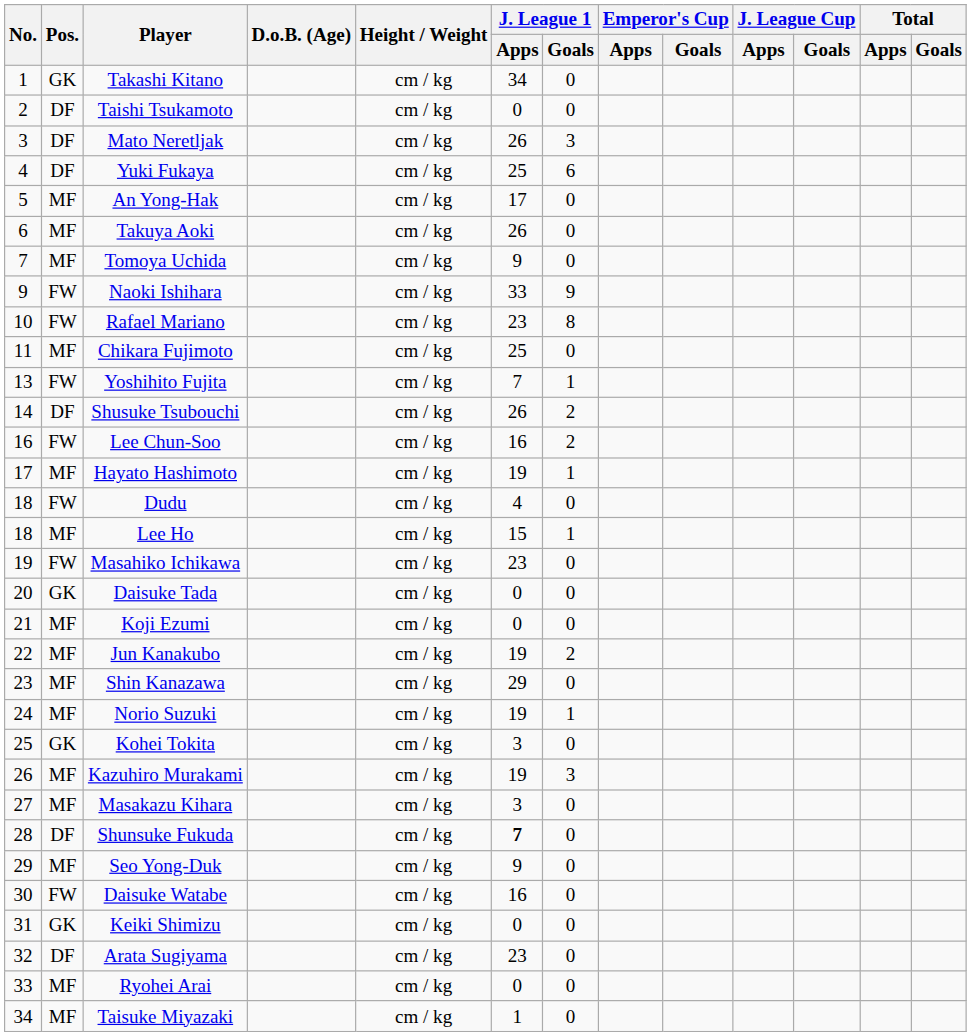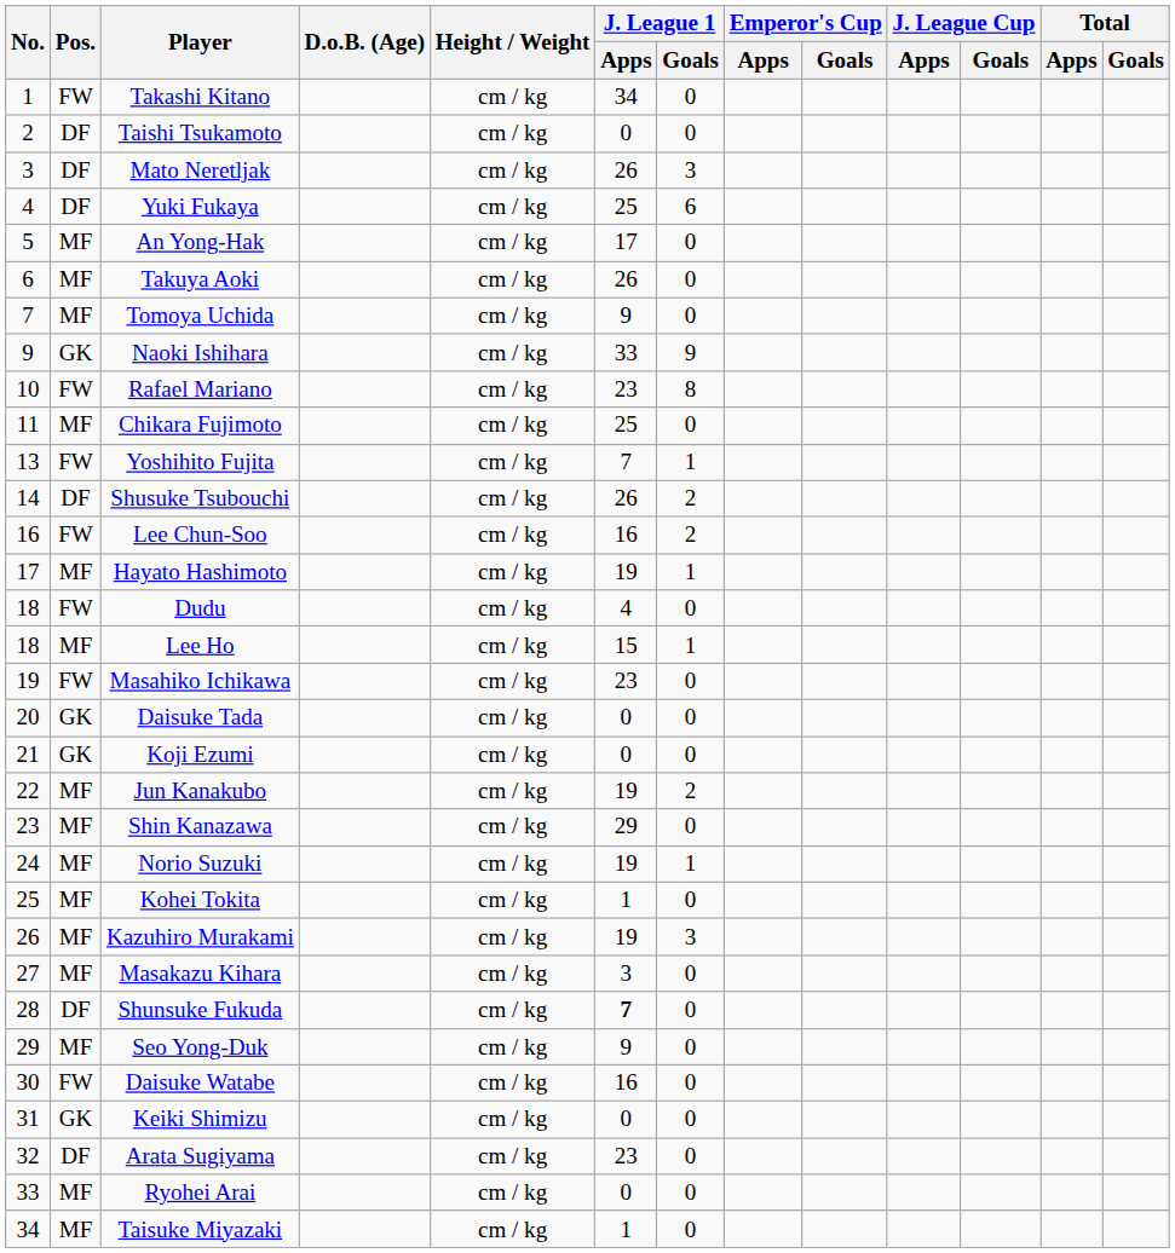 <table class="wikitable" style="text-align:center;">
 <tr>
 <th rowspan="2">No.</th>
 <th rowspan="2">Pos.</th>
 <th rowspan="2">Player</th>
 <th rowspan="2">D.o.B. (Age)</th>
 <th rowspan="2">Height / Weight</th>
 <th colspan="2"><a href='#'>J. League 1</a></th>
 <th colspan="2"><a href='#'>Emperor's Cup</a></th>
 <th colspan="2"><a href='#'>J. League Cup</a></th>
 <th colspan="2">Total</th>
 </tr>
 <tr>
 <th>Apps</th>
 <th>Goals</th>
 <th>Apps</th>
 <th>Goals</th>
 <th>Apps</th>
 <th>Goals</th>
 <th>Apps</th>
 <th>Goals</th>
 </tr>
 <tr>
 <td>1</td>
-<td>GK</td>
+<td>FW</td>
 <td><a href='#'>Takashi Kitano</a></td>
 <td></td>
 <td>cm / kg</td>
 <td>34</td>
 <td>0</td>
 <td></td>
 <td></td>
 <td></td>
 <td></td>
 <td></td>
 <td></td>
 </tr>
 <tr>
 <td>2</td>
 <td>DF</td>
 <td><a href='#'>Taishi Tsukamoto</a></td>
 <td></td>
 <td>cm / kg</td>
 <td>0</td>
 <td>0</td>
 <td></td>
 <td></td>
 <td></td>
 <td></td>
 <td></td>
 <td></td>
 </tr>
 <tr>
 <td>3</td>
 <td>DF</td>
 <td><a href='#'>Mato Neretljak</a></td>
 <td></td>
 <td>cm / kg</td>
 <td>26</td>
 <td>3</td>
 <td></td>
 <td></td>
 <td></td>
 <td></td>
 <td></td>
 <td></td>
 </tr>
 <tr>
 <td>4</td>
 <td>DF</td>
 <td><a href='#'>Yuki Fukaya</a></td>
 <td></td>
 <td>cm / kg</td>
 <td>25</td>
 <td>6</td>
 <td></td>
 <td></td>
 <td></td>
 <td></td>
 <td></td>
 <td></td>
 </tr>
 <tr>
 <td>5</td>
 <td>MF</td>
 <td><a href='#'>An Yong-Hak</a></td>
 <td></td>
 <td>cm / kg</td>
 <td>17</td>
 <td>0</td>
 <td></td>
 <td></td>
 <td></td>
 <td></td>
 <td></td>
 <td></td>
 </tr>
 <tr>
 <td>6</td>
 <td>MF</td>
 <td><a href='#'>Takuya Aoki</a></td>
 <td></td>
 <td>cm / kg</td>
 <td>26</td>
 <td>0</td>
 <td></td>
 <td></td>
 <td></td>
 <td></td>
 <td></td>
 <td></td>
 </tr>
 <tr>
 <td>7</td>
 <td>MF</td>
 <td><a href='#'>Tomoya Uchida</a></td>
 <td></td>
 <td>cm / kg</td>
 <td>9</td>
 <td>0</td>
 <td></td>
 <td></td>
 <td></td>
 <td></td>
 <td></td>
 <td></td>
 </tr>
 <tr>
 <td>9</td>
-<td>FW</td>
+<td>GK</td>
 <td><a href='#'>Naoki Ishihara</a></td>
 <td></td>
 <td>cm / kg</td>
 <td>33</td>
 <td>9</td>
 <td></td>
 <td></td>
 <td></td>
 <td></td>
 <td></td>
 <td></td>
 </tr>
 <tr>
 <td>10</td>
 <td>FW</td>
 <td><a href='#'>Rafael Mariano</a></td>
 <td></td>
 <td>cm / kg</td>
 <td>23</td>
 <td>8</td>
 <td></td>
 <td></td>
 <td></td>
 <td></td>
 <td></td>
 <td></td>
 </tr>
 <tr>
 <td>11</td>
 <td>MF</td>
 <td><a href='#'>Chikara Fujimoto</a></td>
 <td></td>
 <td>cm / kg</td>
 <td>25</td>
 <td>0</td>
 <td></td>
 <td></td>
 <td></td>
 <td></td>
 <td></td>
 <td></td>
 </tr>
 <tr>
 <td>13</td>
 <td>FW</td>
 <td><a href='#'>Yoshihito Fujita</a></td>
 <td></td>
 <td>cm / kg</td>
 <td>7</td>
 <td>1</td>
 <td></td>
 <td></td>
 <td></td>
 <td></td>
 <td></td>
 <td></td>
 </tr>
 <tr>
 <td>14</td>
 <td>DF</td>
 <td><a href='#'>Shusuke Tsubouchi</a></td>
 <td></td>
 <td>cm / kg</td>
 <td>26</td>
 <td>2</td>
 <td></td>
 <td></td>
 <td></td>
 <td></td>
 <td></td>
 <td></td>
 </tr>
 <tr>
 <td>16</td>
 <td>FW</td>
 <td><a href='#'>Lee Chun-Soo</a></td>
 <td></td>
 <td>cm / kg</td>
 <td>16</td>
 <td>2</td>
 <td></td>
 <td></td>
 <td></td>
 <td></td>
 <td></td>
 <td></td>
 </tr>
 <tr>
 <td>17</td>
 <td>MF</td>
 <td><a href='#'>Hayato Hashimoto</a></td>
 <td></td>
 <td>cm / kg</td>
 <td>19</td>
 <td>1</td>
 <td></td>
 <td></td>
 <td></td>
 <td></td>
 <td></td>
 <td></td>
 </tr>
 <tr>
 <td>18</td>
 <td>FW</td>
 <td><a href='#'>Dudu</a></td>
 <td></td>
 <td>cm / kg</td>
 <td>4</td>
 <td>0</td>
 <td></td>
 <td></td>
 <td></td>
 <td></td>
 <td></td>
 <td></td>
 </tr>
 <tr>
 <td>18</td>
 <td>MF</td>
 <td><a href='#'>Lee Ho</a></td>
 <td></td>
 <td>cm / kg</td>
 <td>15</td>
 <td>1</td>
 <td></td>
 <td></td>
 <td></td>
 <td></td>
 <td></td>
 <td></td>
 </tr>
 <tr>
 <td>19</td>
 <td>FW</td>
 <td><a href='#'>Masahiko Ichikawa</a></td>
 <td></td>
 <td>cm / kg</td>
 <td>23</td>
 <td>0</td>
 <td></td>
 <td></td>
 <td></td>
 <td></td>
 <td></td>
 <td></td>
 </tr>
 <tr>
 <td>20</td>
 <td>GK</td>
 <td><a href='#'>Daisuke Tada</a></td>
 <td></td>
 <td>cm / kg</td>
 <td>0</td>
 <td>0</td>
 <td></td>
 <td></td>
 <td></td>
 <td></td>
 <td></td>
 <td></td>
 </tr>
 <tr>
 <td>21</td>
-<td>MF</td>
+<td>GK</td>
 <td><a href='#'>Koji Ezumi</a></td>
 <td></td>
 <td>cm / kg</td>
 <td>0</td>
 <td>0</td>
 <td></td>
 <td></td>
 <td></td>
 <td></td>
 <td></td>
 <td></td>
 </tr>
 <tr>
 <td>22</td>
 <td>MF</td>
 <td><a href='#'>Jun Kanakubo</a></td>
 <td></td>
 <td>cm / kg</td>
 <td>19</td>
 <td>2</td>
 <td></td>
 <td></td>
 <td></td>
 <td></td>
 <td></td>
 <td></td>
 </tr>
 <tr>
 <td>23</td>
 <td>MF</td>
 <td><a href='#'>Shin Kanazawa</a></td>
 <td></td>
 <td>cm / kg</td>
 <td>29</td>
 <td>0</td>
 <td></td>
 <td></td>
 <td></td>
 <td></td>
 <td></td>
 <td></td>
 </tr>
 <tr>
 <td>24</td>
 <td>MF</td>
 <td><a href='#'>Norio Suzuki</a></td>
 <td></td>
 <td>cm / kg</td>
 <td>19</td>
 <td>1</td>
 <td></td>
 <td></td>
 <td></td>
 <td></td>
 <td></td>
 <td></td>
 </tr>
 <tr>
 <td>25</td>
-<td>GK</td>
+<td>MF</td>
 <td><a href='#'>Kohei Tokita</a></td>
 <td></td>
 <td>cm / kg</td>
-<td>3</td>
+<td>1</td>
 <td>0</td>
 <td></td>
 <td></td>
 <td></td>
 <td></td>
 <td></td>
 <td></td>
 </tr>
 <tr>
 <td>26</td>
 <td>MF</td>
 <td><a href='#'>Kazuhiro Murakami</a></td>
 <td></td>
 <td>cm / kg</td>
 <td>19</td>
 <td>3</td>
 <td></td>
 <td></td>
 <td></td>
 <td></td>
 <td></td>
 <td></td>
 </tr>
 <tr>
 <td>27</td>
 <td>MF</td>
 <td><a href='#'>Masakazu Kihara</a></td>
 <td></td>
 <td>cm / kg</td>
 <td>3</td>
 <td>0</td>
 <td></td>
 <td></td>
 <td></td>
 <td></td>
 <td></td>
 <td></td>
 </tr>
 <tr>
 <td>28</td>
 <td>DF</td>
 <td><a href='#'>Shunsuke Fukuda</a></td>
 <td></td>
 <td>cm / kg</td>
 <td><strong>7</strong></td>
 <td>0</td>
 <td></td>
 <td></td>
 <td></td>
 <td></td>
 <td></td>
 <td></td>
 </tr>
 <tr>
 <td>29</td>
 <td>MF</td>
 <td><a href='#'>Seo Yong-Duk</a></td>
 <td></td>
 <td>cm / kg</td>
 <td>9</td>
 <td>0</td>
 <td></td>
 <td></td>
 <td></td>
 <td></td>
 <td></td>
 <td></td>
 </tr>
 <tr>
 <td>30</td>
 <td>FW</td>
 <td><a href='#'>Daisuke Watabe</a></td>
 <td></td>
 <td>cm / kg</td>
 <td>16</td>
 <td>0</td>
 <td></td>
 <td></td>
 <td></td>
 <td></td>
 <td></td>
 <td></td>
 </tr>
 <tr>
 <td>31</td>
 <td>GK</td>
 <td><a href='#'>Keiki Shimizu</a></td>
 <td></td>
 <td>cm / kg</td>
 <td>0</td>
 <td>0</td>
 <td></td>
 <td></td>
 <td></td>
 <td></td>
 <td></td>
 <td></td>
 </tr>
 <tr>
 <td>32</td>
 <td>DF</td>
 <td><a href='#'>Arata Sugiyama</a></td>
 <td></td>
 <td>cm / kg</td>
 <td>23</td>
 <td>0</td>
 <td></td>
 <td></td>
 <td></td>
 <td></td>
 <td></td>
 <td></td>
 </tr>
 <tr>
 <td>33</td>
 <td>MF</td>
 <td><a href='#'>Ryohei Arai</a></td>
 <td></td>
 <td>cm / kg</td>
 <td>0</td>
 <td>0</td>
 <td></td>
 <td></td>
 <td></td>
 <td></td>
 <td></td>
 <td></td>
 </tr>
 <tr>
 <td>34</td>
 <td>MF</td>
 <td><a href='#'>Taisuke Miyazaki</a></td>
 <td></td>
 <td>cm / kg</td>
 <td>1</td>
 <td>0</td>
 <td></td>
 <td></td>
 <td></td>
 <td></td>
 <td></td>
 <td></td>
 </tr>
 </table>
